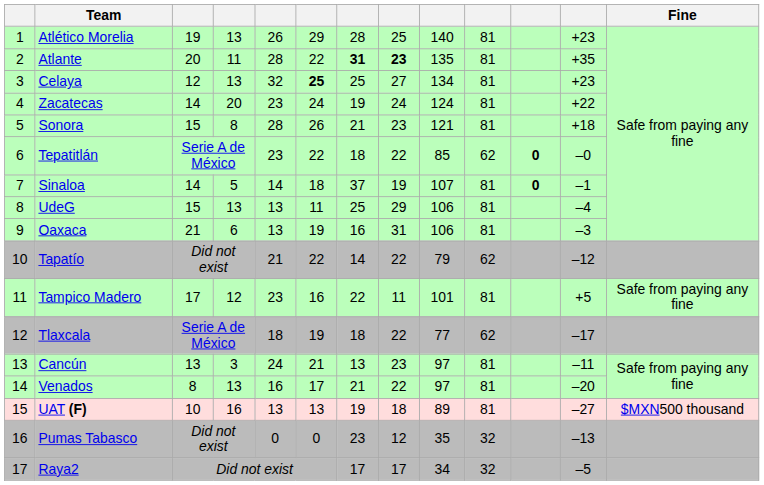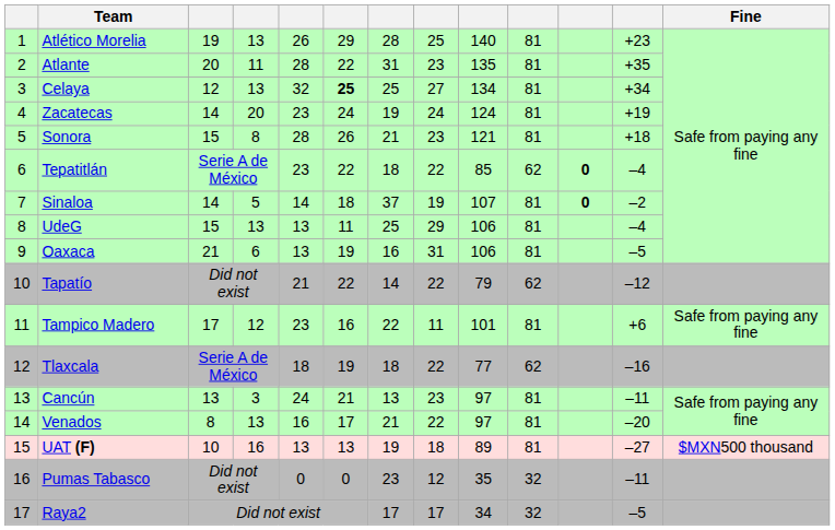 <table class="wikitable sortable" style="text-align: center;">
 <tr>
 <th width=28><br></th>
 <th width=150>Team</th>
 <th width=40></th>
 <th width=40></th>
 <th width=40></th>
 <th width=40></th>
 <th width=40></th>
 <th width=40></th>
 <th width=45></th>
 <th width=45></th>
 <th width=50><br></th>
 <th width=45><br></th>
 <th>Fine</th>
 </tr>
 <tr style="text-align:center;background:#BBFFBB;">
 <td>1</td>
 <td align=left><a href='#'>Atlético Morelia</a></td>
 <td>19</td>
 <td>13</td>
 <td>26</td>
 <td>29</td>
 <td>28</td>
 <td>25</td>
 <td>140</td>
 <td>81</td>
 <td><strong></strong></td>
 <td>+23</td>
 <td align=center rowspan=9>Safe from paying any fine</td>
 </tr>
 <tr style="text-align:center;background:#BBFFBB;">
 <td>2</td>
 <td align=left><a href='#'>Atlante</a></td>
 <td>20</td>
 <td>11</td>
 <td>28</td>
 <td>22</td>
-<td><strong>31</strong></td>
-<td><strong>23</strong></td>
+<td>31</td>
+<td>23</td>
 <td>135</td>
 <td>81</td>
 <td><strong></strong></td>
 <td>+35</td>
 </tr>
 <tr style="text-align:center;background:#BBFFBB;">
 <td>3</td>
 <td align=left><a href='#'>Celaya</a></td>
 <td>12</td>
 <td>13</td>
 <td>32</td>
 <td><strong>25</strong></td>
 <td>25</td>
 <td>27</td>
 <td>134</td>
 <td>81</td>
 <td><strong></strong></td>
-<td>+23</td>
+<td>+34</td>
 </tr>
 <tr style="text-align:center;background:#BBFFBB;">
 <td>4</td>
 <td align=left><a href='#'>Zacatecas</a></td>
 <td>14</td>
 <td>20</td>
 <td>23</td>
 <td>24</td>
 <td>19</td>
 <td>24</td>
 <td>124</td>
 <td>81</td>
 <td><strong></strong></td>
-<td>+22</td>
+<td>+19</td>
 </tr>
 <tr style="text-align:center;background:#BBFFBB;">
 <td>5</td>
 <td align=left><a href='#'>Sonora</a></td>
 <td>15</td>
 <td>8</td>
 <td>28</td>
 <td>26</td>
 <td>21</td>
 <td>23</td>
 <td>121</td>
 <td>81</td>
 <td><strong></strong></td>
 <td>+18</td>
 </tr>
 <tr style="text-align:center;background:#BBFFBB;">
 <td>6</td>
 <td align=left><a href='#'>Tepatitlán</a></td>
 <td colspan="2"><a href='#'>Serie A de México</a></td>
 <td>23</td>
 <td>22</td>
 <td>18</td>
 <td>22</td>
 <td>85</td>
 <td>62</td>
 <td><strong>0</strong></td>
-<td>–0</td>
+<td>–4</td>
 </tr>
 <tr style="text-align:center;background:#BBFFBB">
 <td>7</td>
 <td align=left><a href='#'>Sinaloa</a></td>
 <td>14</td>
 <td>5</td>
 <td>14</td>
 <td>18</td>
 <td>37</td>
 <td>19</td>
 <td>107</td>
 <td>81</td>
 <td><strong>0</strong></td>
-<td>–1</td>
+<td>–2</td>
 </tr>
 <tr style="text-align:center;background:#BBFFBB;">
 <td>8</td>
 <td align=left><a href='#'>UdeG</a></td>
 <td>15</td>
 <td>13</td>
 <td>13</td>
 <td>11</td>
 <td>25</td>
 <td>29</td>
 <td>106</td>
 <td>81</td>
 <td><strong></strong></td>
 <td>–4</td>
 </tr>
 <tr style="text-align:center;background:#BBFFBB;">
 <td>9</td>
 <td align=left><a href='#'>Oaxaca</a></td>
 <td>21</td>
 <td>6</td>
 <td>13</td>
 <td>19</td>
 <td>16</td>
 <td>31</td>
 <td>106</td>
 <td>81</td>
 <td><strong></strong></td>
-<td>–3</td>
+<td>–5</td>
 </tr>
 <tr style="text-align:center;background:#BBBBBB;">
 <td>10</td>
 <td align=left><a href='#'>Tapatío</a></td>
 <td colspan="2"><em>Did not exist</em></td>
 <td>21</td>
 <td>22</td>
 <td>14</td>
 <td>22</td>
 <td>79</td>
 <td>62</td>
 <td><strong></strong></td>
 <td>–12</td>
 <td align=center></td>
 </tr>
 <tr style="text-align:center;background:#BBFFBB;">
 <td>11</td>
 <td align=left><a href='#'>Tampico Madero</a></td>
 <td>17</td>
 <td>12</td>
 <td>23</td>
 <td>16</td>
 <td>22</td>
 <td>11</td>
 <td>101</td>
 <td>81</td>
 <td><strong></strong></td>
-<td>+5</td>
+<td>+6</td>
 <td>Safe from paying any fine</td>
 </tr>
 <tr style="text-align:center;background:#BBBBBB;">
 <td>12</td>
 <td align=left><a href='#'>Tlaxcala</a></td>
 <td colspan="2"><a href='#'>Serie A de México</a></td>
 <td>18</td>
 <td>19</td>
 <td>18</td>
 <td>22</td>
 <td>77</td>
 <td>62</td>
 <td><strong></strong></td>
-<td>–17</td>
+<td>–16</td>
 <td align=center></td>
 </tr>
 <tr style="text-align:center;background:#BBFFBB;">
 <td>13</td>
 <td align=left><a href='#'>Cancún</a></td>
 <td>13</td>
 <td>3</td>
 <td>24</td>
 <td>21</td>
 <td>13</td>
 <td>23</td>
 <td>97</td>
 <td>81</td>
 <td><strong></strong></td>
 <td>–11</td>
 <td align=center rowspan=2>Safe from paying any fine</td>
 </tr>
 <tr style="text-align:center;background:#BBFFBB;">
 <td>14</td>
 <td align=left><a href='#'>Venados</a></td>
 <td>8</td>
 <td>13</td>
 <td>16</td>
 <td>17</td>
 <td>21</td>
 <td>22</td>
 <td>97</td>
 <td>81</td>
 <td><strong></strong></td>
 <td>–20</td>
 </tr>
 <tr style="text-align:center;background:#FFDDDD;">
 <td>15</td>
 <td align=left><a href='#'>UAT</a> <strong>(F)</strong></td>
 <td>10</td>
 <td>16</td>
 <td>13</td>
 <td>13</td>
 <td>19</td>
 <td>18</td>
 <td>89</td>
 <td>81</td>
 <td><strong></strong></td>
 <td>–27</td>
 <td><a href='#'>$MXN</a>500 thousand</td>
 </tr>
 <tr style="text-align:center;background:#BBBBBB;">
 <td>16</td>
 <td align=left><a href='#'>Pumas Tabasco</a></td>
 <td colspan="2"><em>Did not exist</em></td>
 <td>0</td>
 <td>0</td>
 <td>23</td>
 <td>12</td>
 <td>35</td>
 <td>32</td>
 <td><strong></strong></td>
-<td>–13</td>
+<td>–11</td>
 <td align=center></td>
 </tr>
 <tr style="text-align:center;background:#BBBBBB;">
 <td>17</td>
 <td align=left><a href='#'>Raya2</a></td>
 <td colspan="4"><em>Did not exist</em></td>
 <td>17</td>
 <td>17</td>
 <td>34</td>
 <td>32</td>
 <td><strong></strong></td>
 <td>–5</td>
 <td></td>
 </tr>
 </table>
